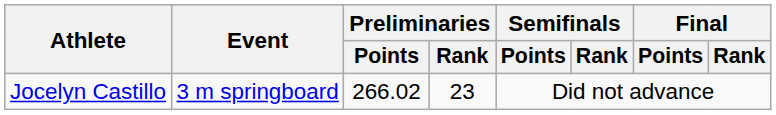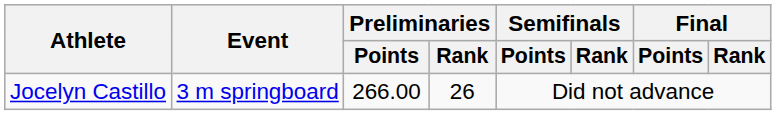 <table class="wikitable" style="font-size:90%">
 <tr>
 <th rowspan="2">Athlete</th>
 <th rowspan="2">Event</th>
 <th colspan=2>Preliminaries</th>
 <th colspan=2>Semifinals</th>
 <th colspan=2>Final</th>
 </tr>
 <tr style="font-size:95%">
 <th>Points</th>
 <th>Rank</th>
 <th>Points</th>
 <th>Rank</th>
 <th>Points</th>
 <th>Rank</th>
 </tr>
 <tr align=center>
 <td align=left><a href='#'>Jocelyn Castillo</a></td>
 <td align=left><a href='#'>3 m springboard</a></td>
-<td>266.02</td>
-<td>23</td>
+<td>266.00</td>
+<td>26</td>
 <td colspan=4>Did not advance</td>
 </tr>
 </table>
